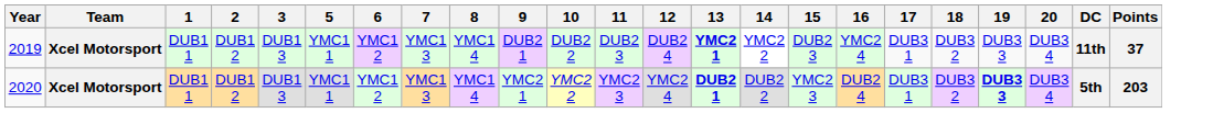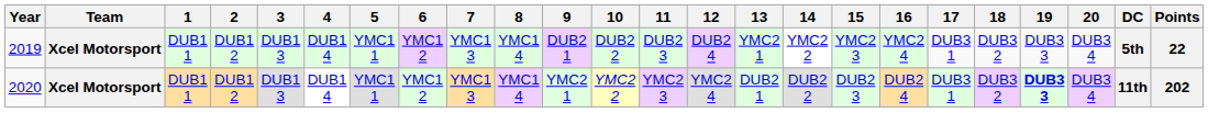 <table class="wikitable" style="text-align:center; font-size:85%">
 <tr>
 <th>Year</th>
 <th>Team</th>
 <th>1</th>
 <th>2</th>
 <th>3</th>
+<th>4</th>
 <th>5</th>
 <th>6</th>
 <th>7</th>
 <th>8</th>
 <th>9</th>
 <th>10</th>
 <th>11</th>
 <th>12</th>
 <th>13</th>
 <th>14</th>
 <th>15</th>
 <th>16</th>
 <th>17</th>
 <th>18</th>
 <th>19</th>
 <th>20</th>
 <th>DC</th>
 <th>Points</th>
 </tr>
 <tr>
 <td><a href='#'>2019</a></td>
 <th nowrap>Xcel Motorsport</th>
 <td style="background:#DFFFDF;"><a href='#'>DUB1<br>1</a><br></td>
 <td style="background:#DFFFDF;"><a href='#'>DUB1<br>2</a><br></td>
 <td style="background:#DFFFDF;"><a href='#'>DUB1<br>3</a><br></td>
+<td style="background:#DFFFDF;"><a href='#'>DUB1<br>4</a><br></td>
 <td style="background:#DFFFDF;"><a href='#'>YMC1<br>1</a><br></td>
 <td style="background:#EFCFFF;"><a href='#'>YMC1<br>2</a><br></td>
 <td style="background:#DFFFDF;"><a href='#'>YMC1<br>3</a><br></td>
 <td style="background:#DFFFDF;"><a href='#'>YMC1<br>4</a><br></td>
 <td style="background:#EFCFFF;"><a href='#'>DUB2<br>1</a><br></td>
 <td style="background:#DFFFDF;"><a href='#'>DUB2<br>2</a><br></td>
 <td style="background:#DFFFDF;"><a href='#'>DUB2<br>3</a><br></td>
 <td style="background:#EFCFFF;"><a href='#'>DUB2<br>4</a><br></td>
-<td style="background:#DFFFDF;"><strong><a href='#'>YMC2<br>1</a><br></strong></td>
+<td style="background:#DFFFDF;"><a href='#'>YMC2<br>1</a><br></td>
 <td style="background:#FFFFFF;"><a href='#'>YMC2<br>2</a><br></td>
-<td style="background:#DFFFDF;"><a href='#'>DUB2<br>3</a><br></td>
+<td style="background:#DFFFDF;"><a href='#'>YMC2<br>3</a><br></td>
 <td style="background:#DFFFDF;"><a href='#'>YMC2<br>4</a><br></td>
 <td style="background:#;"><a href='#'>DUB3<br>1</a></td>
 <td style="background:#;"><a href='#'>DUB3<br>2</a></td>
 <td style="background:#;"><a href='#'>DUB3<br>3</a></td>
 <td style="background:#;"><a href='#'>DUB3<br>4</a></td>
-<th>11th</th>
-<th>37</th>
+<th>5th</th>
+<th>22</th>
 </tr>
 <tr>
 <td><a href='#'>2020</a></td>
 <th nowrap>Xcel Motorsport</th>
 <td style="background:#FFDF9F;"><a href='#'>DUB1<br>1</a><br></td>
 <td style="background:#FFDF9F;"><a href='#'>DUB1<br>2</a><br></td>
 <td style="background:#DFDFDF;"><a href='#'>DUB1<br>3</a><br></td>
+<td style="background:#FFFFFF;"><a href='#'>DUB1<br>4</a><br></td>
 <td style="background:#DFDFDF;"><a href='#'>YMC1<br>1</a><br></td>
 <td style="background:#DFFFDF;"><a href='#'>YMC1<br>2</a><br></td>
 <td style="background:#FFDF9F;"><a href='#'>YMC1<br>3</a><br></td>
 <td style="background:#EFCFFF;"><a href='#'>YMC1<br>4</a><br></td>
 <td style="background:#DFFFDF;"><a href='#'>YMC2<br>1</a><br></td>
 <td style="background:#FFFFBF;"><em><a href='#'>YMC2<br>2</a></em><br></td>
 <td style="background:#EFCFFF;"><a href='#'>YMC2<br>3</a><br></td>
 <td style="background:#DFDFDF;"><a href='#'>YMC2<br>4</a><br></td>
-<td style="background:#DFFFDF;"><strong><a href='#'>DUB2<br>1</a><br></strong></td>
+<td style="background:#DFFFDF;"><a href='#'>DUB2<br>1</a><br></td>
 <td style="background:#DFDFDF;"><a href='#'>DUB2<br>2</a><br></td>
-<td style="background:#DFFFDF;"><a href='#'>YMC2<br>3</a><br></td>
+<td style="background:#DFFFDF;"><a href='#'>DUB2<br>3</a><br></td>
 <td style="background:#FFDF9F;"><a href='#'>DUB2<br>4</a><br></td>
 <td style="background:#DFFFDF;"><a href='#'>DUB3<br>1</a><br></td>
 <td style="background:#EFCFFF;"><a href='#'>DUB3<br>2</a><br></td>
 <td style="background:#DFFFDF;"><strong><a href='#'>DUB3<br>3</a><br></strong></td>
 <td style="background:#EFCFFF;"><a href='#'>DUB3<br>4</a><br></td>
-<th>5th</th>
-<th>203</th>
+<th>11th</th>
+<th>202</th>
 </tr>
 </table>
